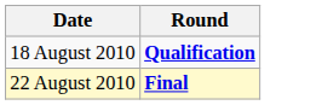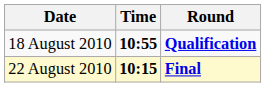 <table class="wikitable">
 <tr>
 <th>Date</th>
+<th>Time</th>
 <th>Round</th>
 </tr>
 <tr>
 <td>18 August 2010</td>
+<td><strong>10:55</strong></td>
 <td><strong><a href='#'>Qualification</a></strong></td>
 </tr>
 <tr style=background:lemonchiffon>
 <td>22 August 2010</td>
+<td><strong>10:15</strong></td>
 <td><strong><a href='#'>Final</a></strong></td>
 </tr>
 </table>
